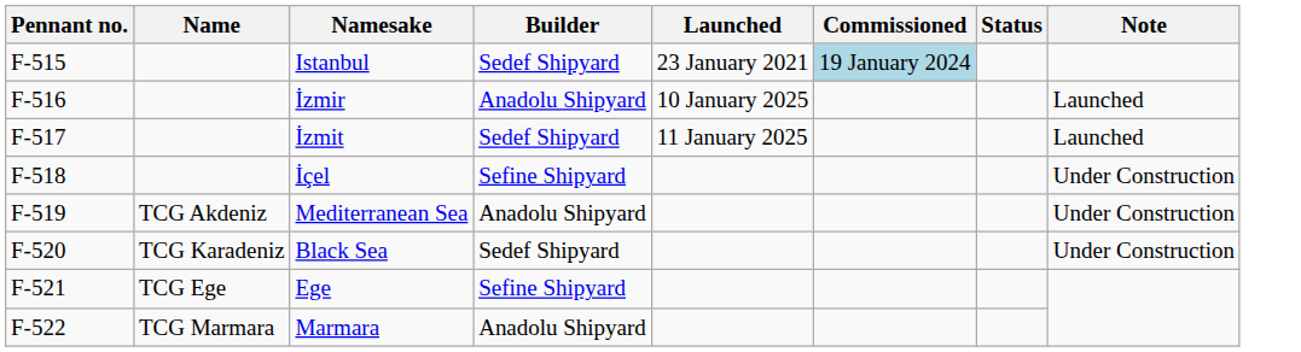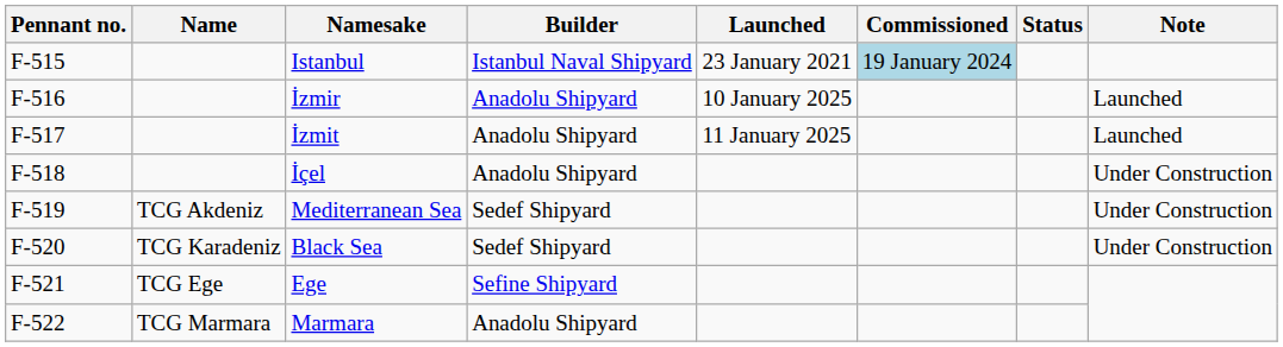 <table class="wikitable" style="font-size:95%;">
 <tr>
 <th>Pennant no.</th>
 <th>Name</th>
 <th>Namesake</th>
 <th>Builder</th>
 <th>Launched</th>
 <th>Commissioned</th>
 <th>Status</th>
 <th>Note</th>
 </tr>
 <tr>
 <td>F-515</td>
 <td></td>
 <td><a href='#'>Istanbul</a></td>
-<td><a href='#'>Sedef Shipyard</a></td>
+<td><a href='#'>Istanbul Naval Shipyard</a></td>
 <td>23 January 2021</td>
 <td style="background: lightblue;">19 January 2024</td>
 <td></td>
 <td></td>
 </tr>
 <tr>
 <td>F-516</td>
 <td></td>
 <td><a href='#'>İzmir</a></td>
 <td><a href='#'>Anadolu Shipyard</a></td>
 <td>10 January 2025</td>
 <td></td>
 <td></td>
 <td>Launched</td>
 </tr>
 <tr>
 <td>F-517</td>
 <td></td>
 <td><a href='#'>İzmit</a></td>
-<td><a href='#'>Sedef Shipyard</a></td>
+<td>Anadolu Shipyard</td>
 <td>11 January 2025</td>
 <td></td>
 <td></td>
 <td>Launched</td>
 </tr>
 <tr>
 <td>F-518</td>
 <td></td>
 <td><a href='#'>İçel</a></td>
-<td><a href='#'>Sefine Shipyard</a></td>
+<td>Anadolu Shipyard</td>
 <td></td>
 <td></td>
 <td></td>
 <td>Under Construction</td>
 </tr>
 <tr>
 <td>F-519</td>
 <td>TCG Akdeniz</td>
 <td><a href='#'>Mediterranean Sea</a></td>
-<td>Anadolu Shipyard</td>
+<td>Sedef Shipyard</td>
 <td></td>
 <td></td>
 <td></td>
 <td>Under Construction</td>
 </tr>
 <tr>
 <td>F-520</td>
 <td>TCG Karadeniz</td>
 <td><a href='#'>Black Sea</a></td>
 <td>Sedef Shipyard</td>
 <td></td>
 <td></td>
 <td></td>
 <td>Under Construction</td>
 </tr>
 <tr>
 <td>F-521</td>
 <td>TCG Ege</td>
 <td><a href='#'>Ege</a></td>
 <td><a href='#'>Sefine Shipyard</a></td>
 <td></td>
 <td></td>
 <td></td>
 <td rowspan="2"></td>
 </tr>
 <tr>
 <td>F-522</td>
 <td>TCG Marmara</td>
 <td><a href='#'>Marmara</a></td>
 <td>Anadolu Shipyard</td>
 <td></td>
 <td></td>
 <td></td>
 </tr>
 </table>
